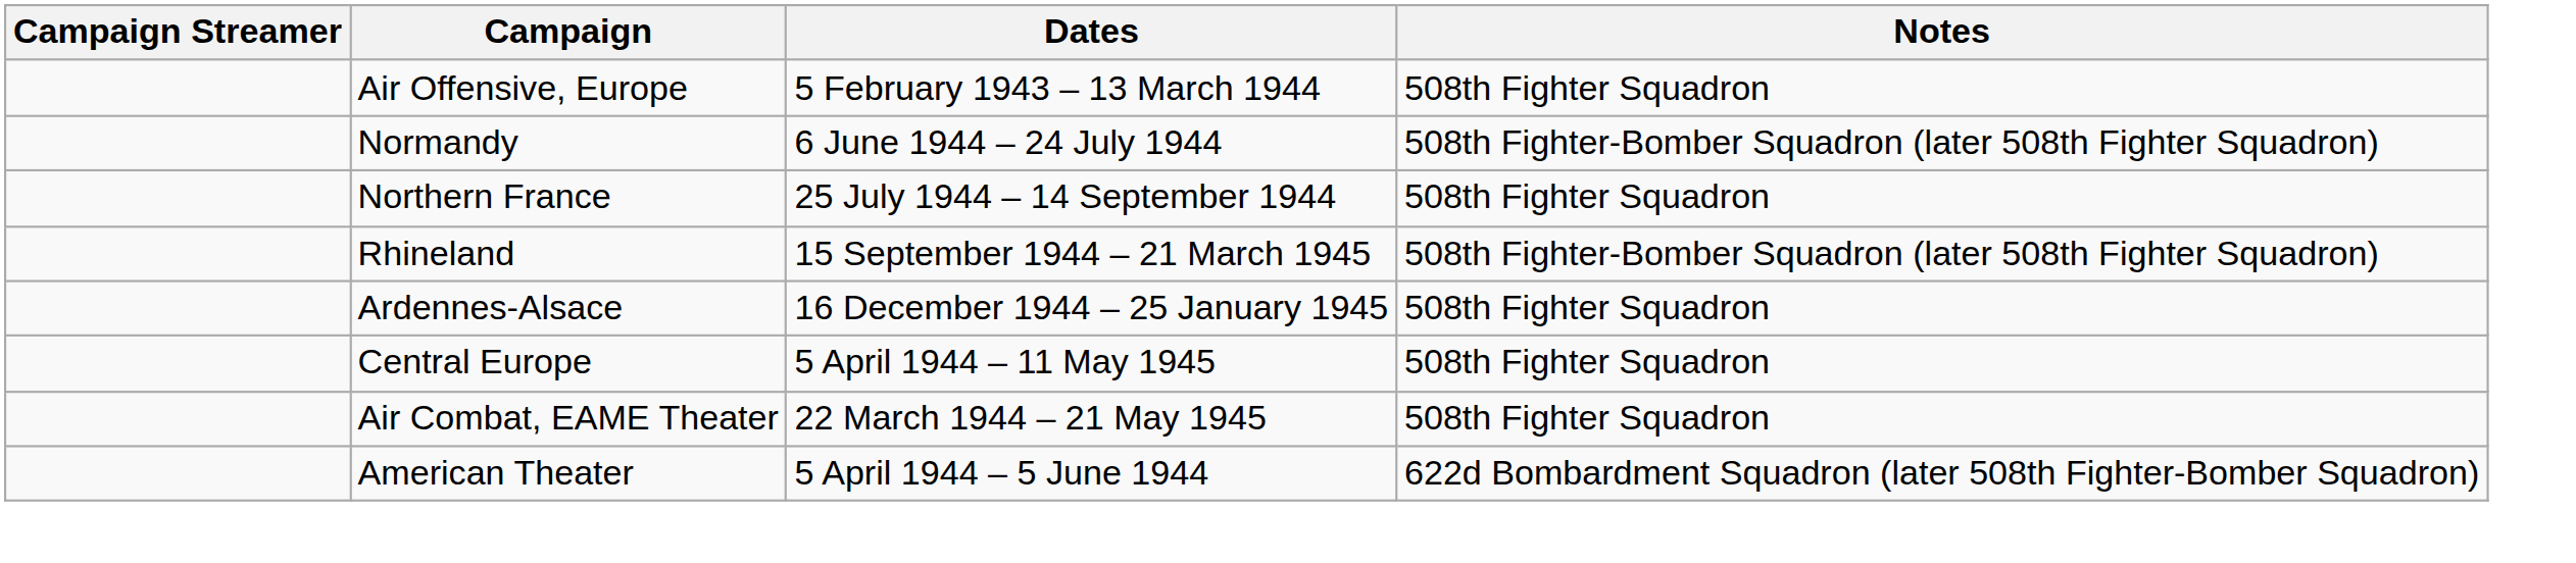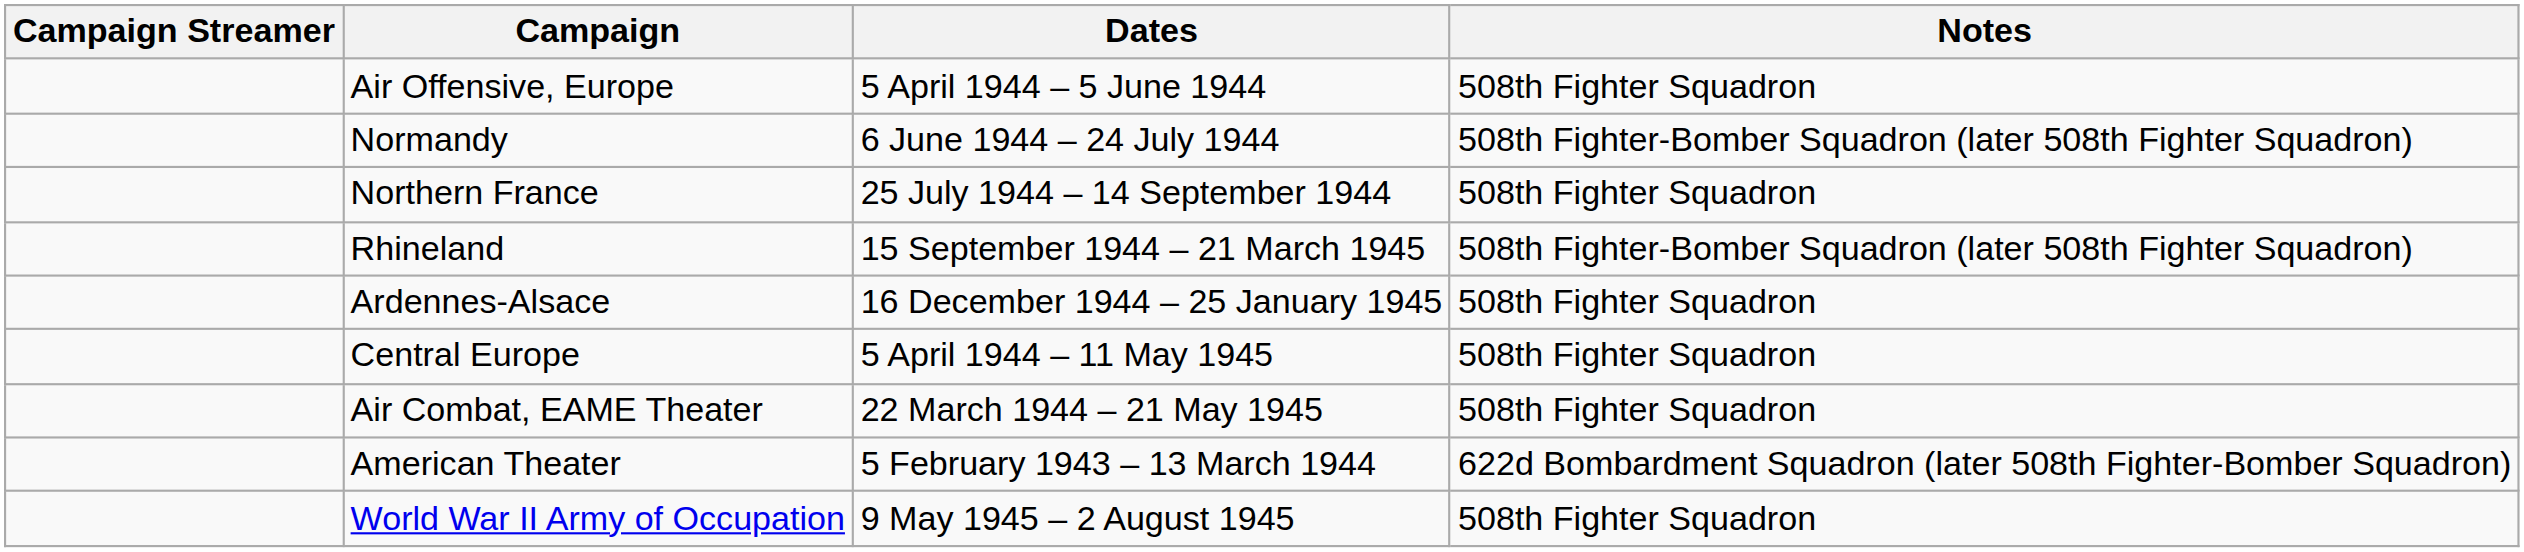 <table class="wikitable">
 <tr>
 <th>Campaign Streamer</th>
 <th>Campaign</th>
 <th>Dates</th>
 <th>Notes</th>
 </tr>
 <tr>
 <td></td>
 <td>Air Offensive, Europe</td>
-<td>5 February 1943 – 13 March 1944</td>
+<td>5 April 1944 – 5 June 1944</td>
 <td>508th Fighter Squadron</td>
 </tr>
 <tr>
 <td></td>
 <td>Normandy</td>
 <td>6 June 1944 – 24 July 1944</td>
 <td>508th Fighter-Bomber Squadron (later 508th Fighter Squadron)</td>
 </tr>
 <tr>
 <td></td>
 <td>Northern France</td>
 <td>25 July 1944 – 14 September 1944</td>
 <td>508th Fighter Squadron</td>
 </tr>
 <tr>
 <td></td>
 <td>Rhineland</td>
 <td>15 September 1944 – 21 March 1945</td>
 <td>508th Fighter-Bomber Squadron (later 508th Fighter Squadron)</td>
 </tr>
 <tr>
 <td></td>
 <td>Ardennes-Alsace</td>
 <td>16 December 1944 – 25 January 1945</td>
 <td>508th Fighter Squadron</td>
 </tr>
 <tr>
 <td></td>
 <td>Central Europe</td>
 <td>5 April 1944 – 11 May 1945</td>
 <td>508th Fighter Squadron</td>
 </tr>
 <tr>
 <td></td>
 <td>Air Combat, EAME Theater</td>
 <td>22 March 1944 – 21 May 1945</td>
 <td>508th Fighter Squadron</td>
 </tr>
 <tr>
 <td></td>
 <td>American Theater</td>
-<td>5 April 1944 – 5 June 1944</td>
+<td>5 February 1943 – 13 March 1944</td>
 <td>622d Bombardment Squadron (later 508th Fighter-Bomber Squadron)</td>
 </tr>
+<tr>
+<td></td>
+<td><a href='#'>World War II Army of Occupation</a></td>
+<td>9 May 1945 – 2 August 1945</td>
+<td>508th Fighter Squadron</td>
+</tr>
 </table>
